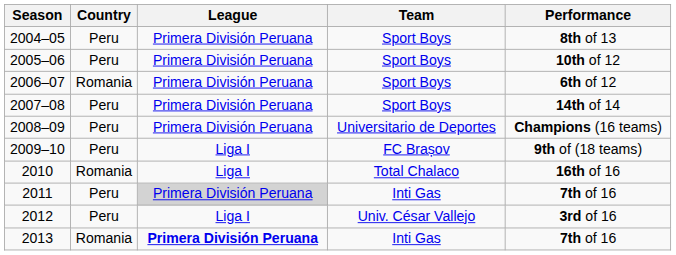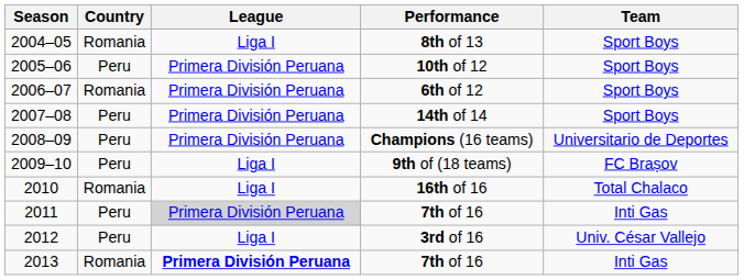 <table class="wikitable" style="text-align: center;" width="60%">
 <tr>
 <th>Season</th>
 <th>Country</th>
 <th>League</th>
+<th>Performance</th>
 <th>Team</th>
-<th>Performance</th>
 </tr>
 <tr>
 <td>2004–05</td>
-<td>Peru</td>
-<td><a href='#'>Primera División Peruana</a></td>
+<td>Romania</td>
+<td><a href='#'>Liga I</a></td>
+<td><strong>8th</strong> of 13</td>
 <td><a href='#'>Sport Boys</a></td>
-<td><strong>8th</strong> of 13</td>
 </tr>
 <tr>
 <td>2005–06</td>
 <td>Peru</td>
 <td><a href='#'>Primera División Peruana</a></td>
+<td><strong>10th</strong> of 12</td>
 <td><a href='#'>Sport Boys</a></td>
-<td><strong>10th</strong> of 12</td>
 </tr>
 <tr>
 <td>2006–07</td>
 <td>Romania</td>
 <td><a href='#'>Primera División Peruana</a></td>
+<td><strong>6th</strong> of 12</td>
 <td><a href='#'>Sport Boys</a></td>
-<td><strong>6th</strong> of 12</td>
 </tr>
 <tr>
 <td>2007–08</td>
 <td>Peru</td>
 <td><a href='#'>Primera División Peruana</a></td>
+<td><strong>14th</strong> of 14</td>
 <td><a href='#'>Sport Boys</a></td>
-<td><strong>14th</strong> of 14</td>
 </tr>
 <tr>
 <td>2008–09</td>
 <td>Peru</td>
 <td><a href='#'>Primera División Peruana</a></td>
+<td><strong>Champions</strong> (16 teams)</td>
 <td><a href='#'>Universitario de Deportes</a></td>
-<td><strong>Champions</strong> (16 teams)</td>
 </tr>
 <tr>
 <td>2009–10</td>
 <td>Peru</td>
 <td><a href='#'>Liga I</a></td>
+<td><strong>9th</strong> of (18 teams)</td>
 <td><a href='#'>FC Brașov</a></td>
-<td><strong>9th</strong> of (18 teams)</td>
 </tr>
 <tr>
 <td>2010</td>
 <td>Romania</td>
 <td><a href='#'>Liga I</a></td>
+<td><strong>16th</strong> of 16</td>
 <td><a href='#'>Total Chalaco</a></td>
-<td><strong>16th</strong> of 16</td>
 </tr>
 <tr>
 <td>2011</td>
 <td>Peru</td>
 <td style="background: lightgrey;"><a href='#'>Primera División Peruana</a></td>
+<td><strong>7th</strong> of 16</td>
 <td><a href='#'>Inti Gas</a></td>
-<td><strong>7th</strong> of 16</td>
 </tr>
 <tr>
 <td>2012</td>
 <td>Peru</td>
 <td><a href='#'>Liga I</a></td>
+<td><strong>3rd</strong> of 16</td>
 <td><a href='#'>Univ. César Vallejo</a></td>
-<td><strong>3rd</strong> of 16</td>
 </tr>
 <tr>
 <td>2013</td>
 <td>Romania</td>
 <td><strong><a href='#'>Primera División Peruana</a></strong></td>
+<td><strong>7th</strong> of 16</td>
 <td><a href='#'>Inti Gas</a></td>
-<td><strong>7th</strong> of 16</td>
 </tr>
 </table>
